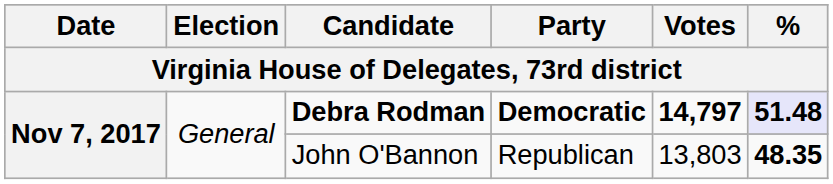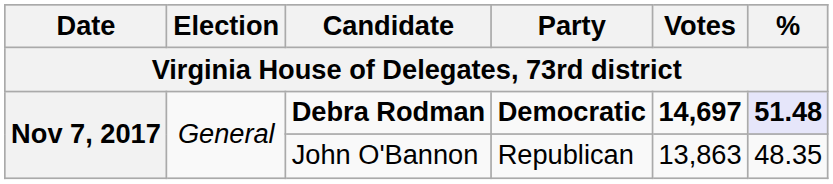 <table class="wikitable">
 <tr>
 <th>Date</th>
 <th>Election</th>
 <th>Candidate</th>
 <th>Party</th>
 <th>Votes</th>
 <th>%</th>
 </tr>
 <tr>
 <th colspan="6">Virginia House of Delegates, 73rd district</th>
 </tr>
 <tr>
 <th rowspan="2">Nov 7, 2017</th>
 <td rowspan="2" align="center"><em>General</em></td>
 <td><strong>Debra Rodman</strong></td>
 <td><strong>Democratic</strong></td>
-<td align="right"><strong>14,797</strong></td>
+<td align="right"><strong>14,697</strong></td>
 <td align="right" style="background: lavender;"><strong>51.48</strong></td>
 </tr>
 <tr>
 <td>John O'Bannon</td>
 <td>Republican</td>
-<td align="right">13,803</td>
-<td align="right"><strong>48.35</strong></td>
+<td align="right">13,863</td>
+<td align="right">48.35</td>
 </tr>
 </table>
